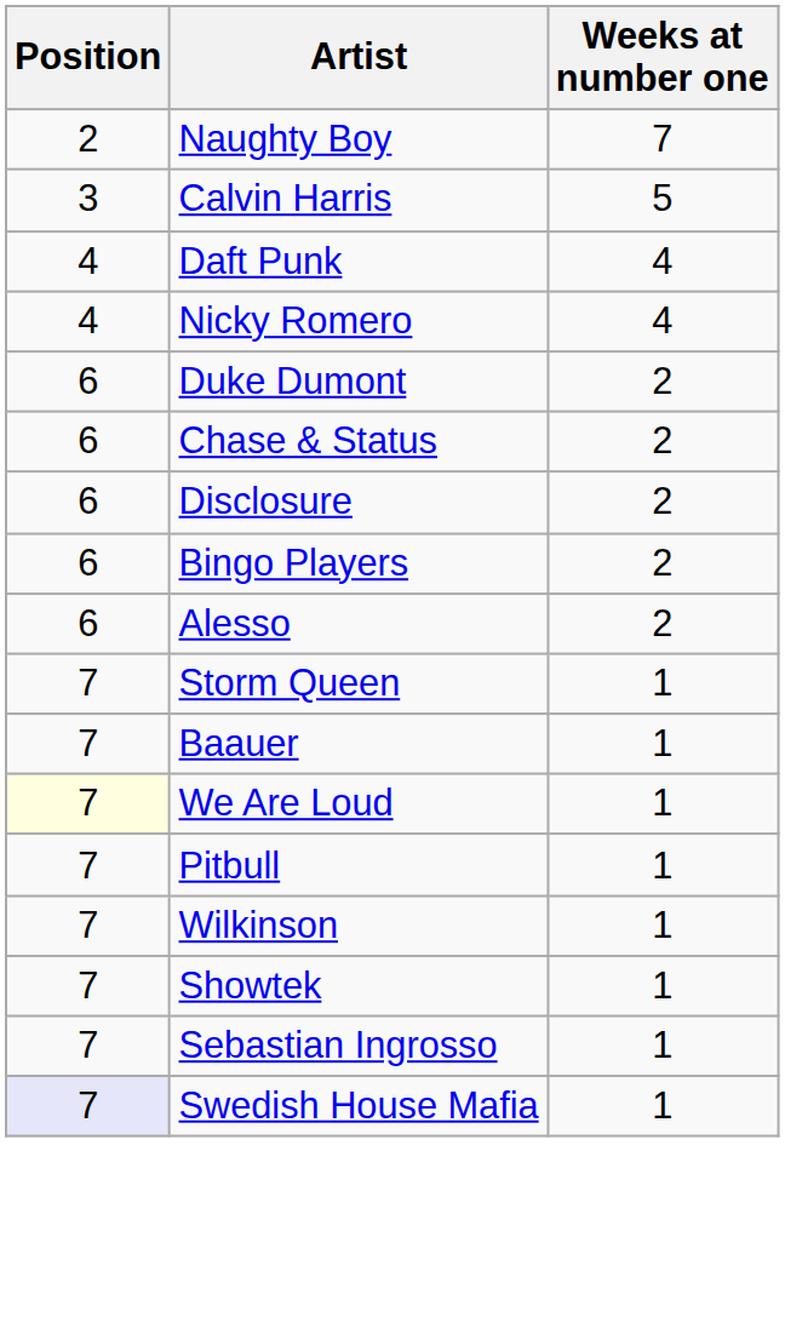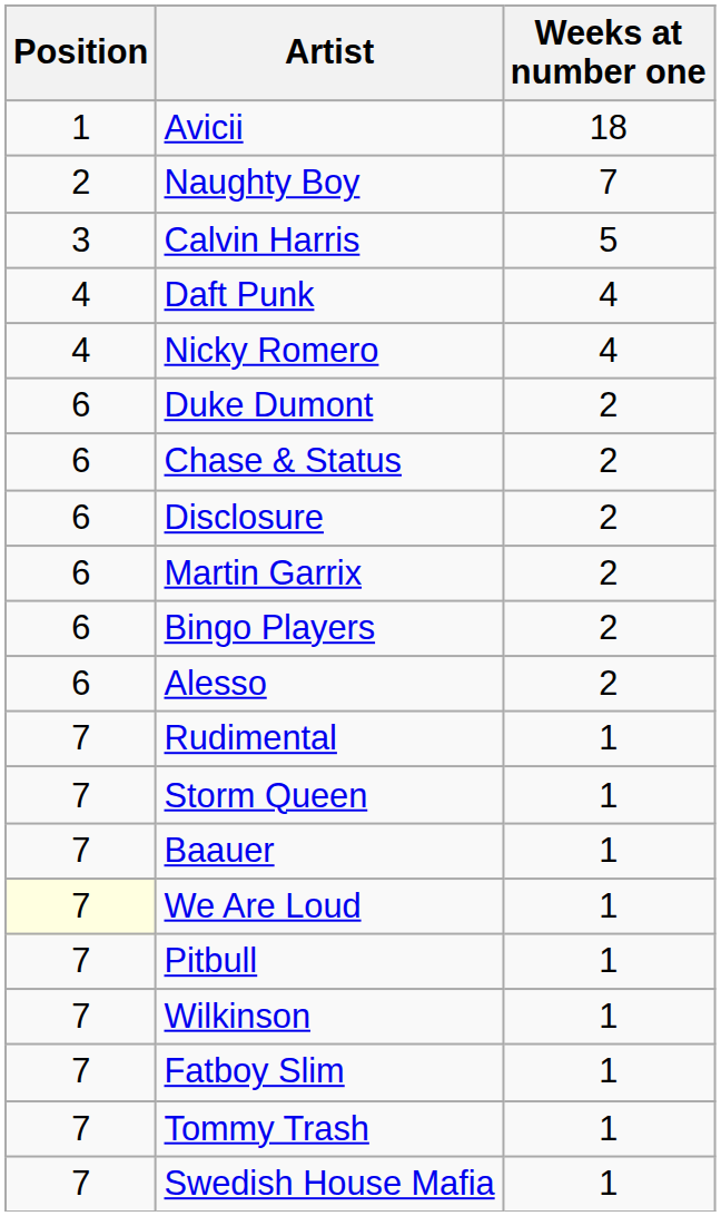 <table class="wikitable sortable plainrowheaders" style="font-size:97%;">
 <tr>
 <th scope=col>Position</th>
 <th scope=col>Artist</th>
 <th scope=col>Weeks at<br>number one</th>
+</tr>
+<tr>
+<td align=center>1</td>
+<td><a href='#'>Avicii</a></td>
+<td align=center>18</td>
 </tr>
 <tr>
 <td align=center>2</td>
 <td><a href='#'>Naughty Boy</a></td>
 <td align=center>7</td>
 </tr>
 <tr>
 <td align=center>3</td>
 <td><a href='#'>Calvin Harris</a></td>
 <td align=center>5</td>
 </tr>
 <tr>
 <td align=center>4</td>
 <td><a href='#'>Daft Punk</a></td>
 <td align=center>4</td>
 </tr>
 <tr>
 <td align=center>4</td>
 <td><a href='#'>Nicky Romero</a></td>
 <td align=center>4</td>
 </tr>
 <tr>
 <td align=center>6</td>
 <td><a href='#'>Duke Dumont</a></td>
 <td align=center>2</td>
 </tr>
 <tr>
 <td align=center>6</td>
 <td><a href='#'>Chase & Status</a></td>
 <td align=center>2</td>
 </tr>
 <tr>
 <td align=center>6</td>
 <td><a href='#'>Disclosure</a></td>
 <td align=center>2</td>
 </tr>
 <tr>
 <td align=center>6</td>
+<td><a href='#'>Martin Garrix</a></td>
+<td align=center>2</td>
+</tr>
+<tr>
+<td align=center>6</td>
 <td><a href='#'>Bingo Players</a></td>
 <td align=center>2</td>
 </tr>
 <tr>
 <td align=center>6</td>
 <td><a href='#'>Alesso</a></td>
 <td align=center>2</td>
+</tr>
+<tr>
+<td align=center>7</td>
+<td><a href='#'>Rudimental</a></td>
+<td align=center>1</td>
 </tr>
 <tr>
 <td align=center>7</td>
 <td><a href='#'>Storm Queen</a></td>
 <td align=center>1</td>
 </tr>
 <tr>
 <td align=center>7</td>
 <td><a href='#'>Baauer</a></td>
 <td align=center>1</td>
 </tr>
 <tr>
 <td align=center style="background: lightyellow;">7</td>
 <td><a href='#'>We Are Loud</a></td>
 <td align=center>1</td>
 </tr>
 <tr>
 <td align=center>7</td>
 <td><a href='#'>Pitbull</a></td>
 <td align=center>1</td>
 </tr>
 <tr>
 <td align=center>7</td>
 <td><a href='#'>Wilkinson</a></td>
 <td align=center>1</td>
 </tr>
 <tr>
 <td align=center>7</td>
-<td><a href='#'>Showtek</a></td>
+<td><a href='#'>Fatboy Slim</a></td>
 <td align=center>1</td>
 </tr>
 <tr>
 <td align=center>7</td>
-<td><a href='#'>Sebastian Ingrosso</a></td>
+<td><a href='#'>Tommy Trash</a></td>
 <td align=center>1</td>
 </tr>
 <tr>
-<td align=center style="background: lavender;">7</td>
+<td align=center>7</td>
 <td><a href='#'>Swedish House Mafia</a></td>
 <td align=center>1</td>
 </tr>
 </table>
